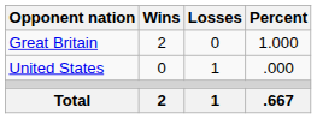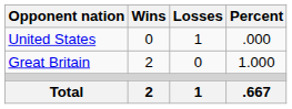 <table class=wikitable>
 <tr>
 <th>Opponent nation</th>
 <th>Wins</th>
 <th>Losses</th>
 <th>Percent</th>
 </tr>
 <tr align=center>
+<td align=left><a href='#'>United States</a></td>
+<td>0</td>
+<td>1</td>
+<td>.000</td>
+</tr>
+<tr align=center>
 <td align=left><a href='#'>Great Britain</a></td>
 <td>2</td>
 <td>0</td>
 <td>1.000</td>
-</tr>
-<tr align=center>
-<td align=left><a href='#'>United States</a></td>
-<td>0</td>
-<td>1</td>
-<td>.000</td>
 </tr>
 <tr>
 <td colspan=4 bgcolor=lightgray></td>
 </tr>
 <tr>
 <th>Total</th>
 <th>2</th>
 <th>1</th>
 <th>.667</th>
 </tr>
 </table>
